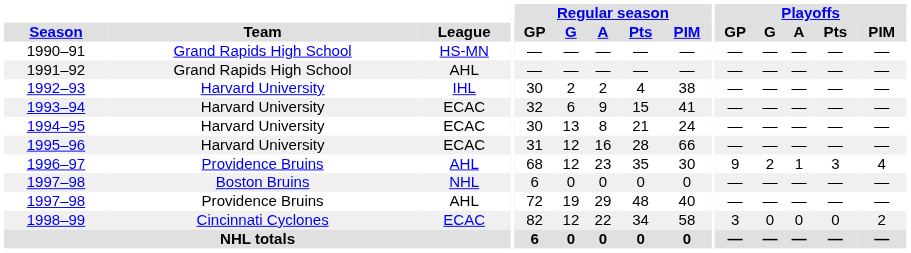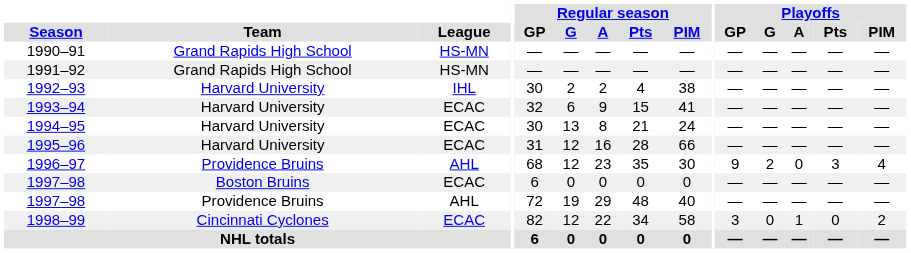 <table border="0" cellpadding="1" cellspacing="0" style="text-align:center; width:60em">
 <tr bgcolor="#e0e0e0">
 <th colspan="3" bgcolor="#ffffff"></th>
 <th rowspan="100" bgcolor="#ffffff"></th>
 <th colspan="5"><a href='#'>Regular season</a></th>
 <th rowspan="100" bgcolor="#ffffff"></th>
 <th colspan="5"><a href='#'>Playoffs</a></th>
 </tr>
 <tr bgcolor="#e0e0e0">
 <th><a href='#'>Season</a></th>
 <th>Team</th>
 <th>League</th>
 <th>GP</th>
 <th><a href='#'>G</a></th>
 <th><a href='#'>A</a></th>
 <th><a href='#'>Pts</a></th>
 <th><a href='#'>PIM</a></th>
 <th>GP</th>
 <th>G</th>
 <th>A</th>
 <th>Pts</th>
 <th>PIM</th>
 </tr>
 <tr>
 <td>1990–91</td>
 <td><a href='#'>Grand Rapids High School</a></td>
 <td><a href='#'>HS-MN</a></td>
 <td>—</td>
 <td>—</td>
 <td>—</td>
 <td>—</td>
 <td>—</td>
 <td>—</td>
 <td>—</td>
 <td>—</td>
 <td>—</td>
 <td>—</td>
 </tr>
 <tr bgcolor="#f0f0f0">
 <td>1991–92</td>
 <td>Grand Rapids High School</td>
-<td>AHL</td>
+<td>HS-MN</td>
 <td>—</td>
 <td>—</td>
 <td>—</td>
 <td>—</td>
 <td>—</td>
 <td>—</td>
 <td>—</td>
 <td>—</td>
 <td>—</td>
 <td>—</td>
 </tr>
 <tr>
 <td><a href='#'>1992–93</a></td>
 <td><a href='#'>Harvard University</a></td>
 <td><a href='#'>IHL</a></td>
 <td>30</td>
 <td>2</td>
 <td>2</td>
 <td>4</td>
 <td>38</td>
 <td>—</td>
 <td>—</td>
 <td>—</td>
 <td>—</td>
 <td>—</td>
 </tr>
 <tr bgcolor="#f0f0f0">
 <td><a href='#'>1993–94</a></td>
 <td>Harvard University</td>
 <td>ECAC</td>
 <td>32</td>
 <td>6</td>
 <td>9</td>
 <td>15</td>
 <td>41</td>
 <td>—</td>
 <td>—</td>
 <td>—</td>
 <td>—</td>
 <td>—</td>
 </tr>
 <tr>
 <td><a href='#'>1994–95</a></td>
 <td>Harvard University</td>
 <td>ECAC</td>
 <td>30</td>
 <td>13</td>
 <td>8</td>
 <td>21</td>
 <td>24</td>
 <td>—</td>
 <td>—</td>
 <td>—</td>
 <td>—</td>
 <td>—</td>
 </tr>
 <tr bgcolor="#f0f0f0">
 <td><a href='#'>1995–96</a></td>
 <td>Harvard University</td>
 <td>ECAC</td>
 <td>31</td>
 <td>12</td>
 <td>16</td>
 <td>28</td>
 <td>66</td>
 <td>—</td>
 <td>—</td>
 <td>—</td>
 <td>—</td>
 <td>—</td>
 </tr>
 <tr>
 <td><a href='#'>1996–97</a></td>
 <td><a href='#'>Providence Bruins</a></td>
 <td><a href='#'>AHL</a></td>
 <td>68</td>
 <td>12</td>
 <td>23</td>
 <td>35</td>
 <td>30</td>
 <td>9</td>
 <td>2</td>
-<td>1</td>
+<td>0</td>
 <td>3</td>
 <td>4</td>
 </tr>
 <tr bgcolor="#f0f0f0">
 <td><a href='#'>1997–98</a></td>
 <td><a href='#'>Boston Bruins</a></td>
-<td><a href='#'>NHL</a></td>
+<td>ECAC</td>
 <td>6</td>
 <td>0</td>
 <td>0</td>
 <td>0</td>
 <td>0</td>
 <td>—</td>
 <td>—</td>
 <td>—</td>
 <td>—</td>
 <td>—</td>
 </tr>
 <tr>
 <td><a href='#'>1997–98</a></td>
 <td>Providence Bruins</td>
 <td>AHL</td>
 <td>72</td>
 <td>19</td>
 <td>29</td>
 <td>48</td>
 <td>40</td>
 <td>—</td>
 <td>—</td>
 <td>—</td>
 <td>—</td>
 <td>—</td>
 </tr>
 <tr bgcolor="#f0f0f0">
 <td><a href='#'>1998–99</a></td>
 <td><a href='#'>Cincinnati Cyclones</a></td>
 <td><a href='#'>ECAC</a></td>
 <td>82</td>
 <td>12</td>
 <td>22</td>
 <td>34</td>
 <td>58</td>
 <td>3</td>
 <td>0</td>
-<td>0</td>
+<td>1</td>
 <td>0</td>
 <td>2</td>
 </tr>
 <tr bgcolor="#e0e0e0">
 <th colspan="3">NHL totals</th>
 <th>6</th>
 <th>0</th>
 <th>0</th>
 <th>0</th>
 <th>0</th>
 <th>—</th>
 <th>—</th>
 <th>—</th>
 <th>—</th>
 <th>—</th>
 </tr>
 </table>
